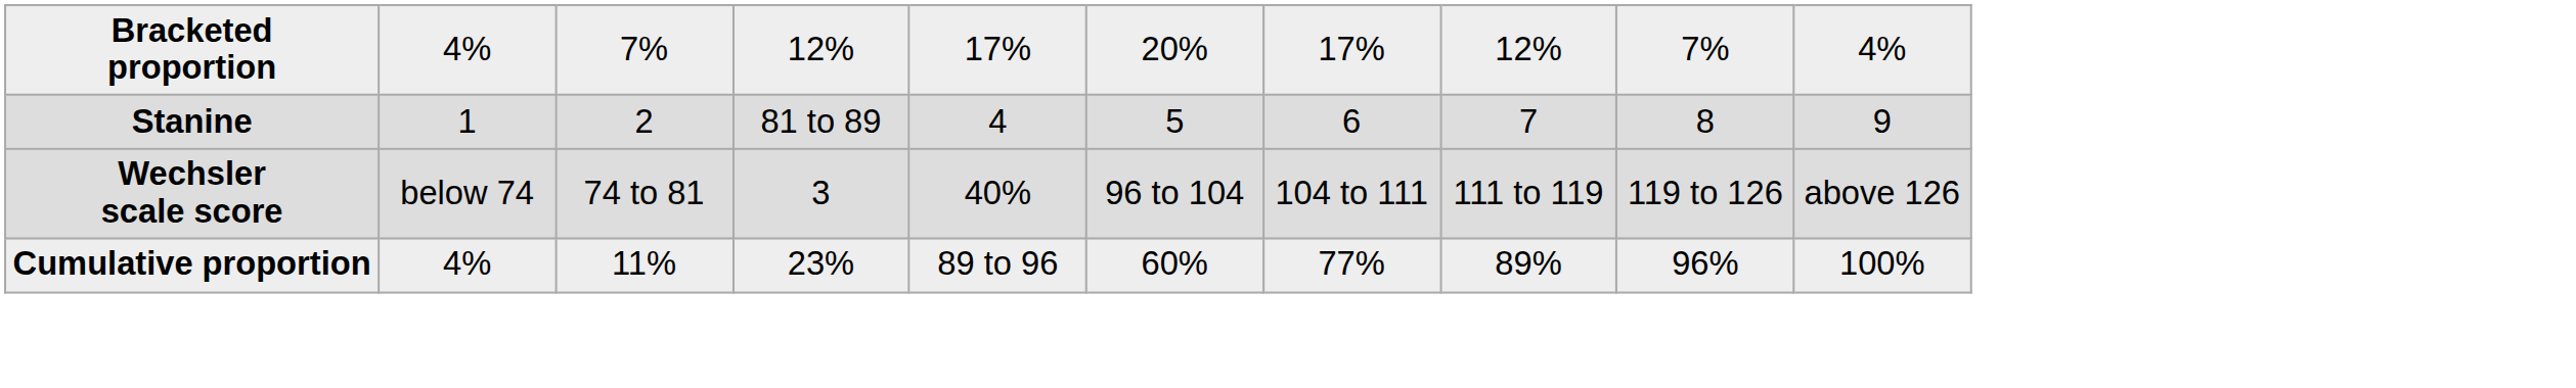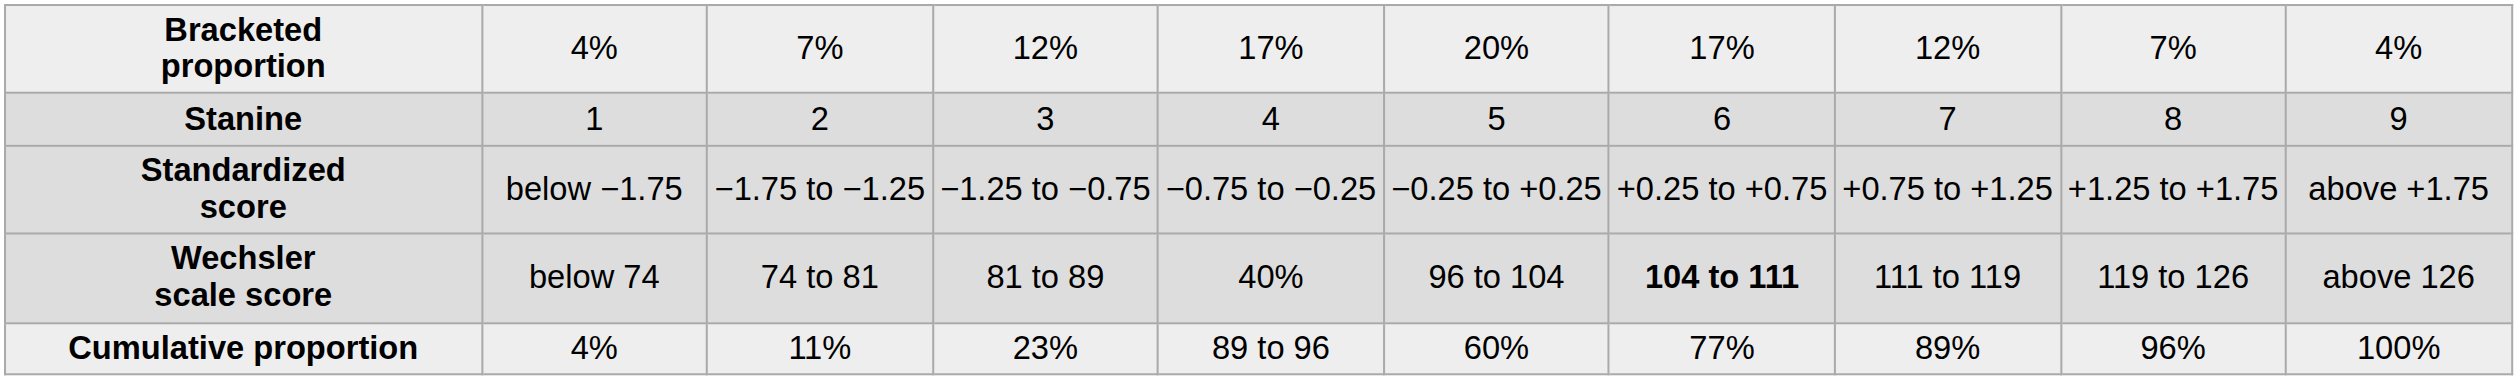 <table class="wikitable" style="text-align:center">
 <tr bgcolor="#eeeeee">
 <td><strong>Bracketed<br>proportion</strong></td>
 <td width="9%">4%</td>
 <td width="9%">7%</td>
 <td width="9%">12%</td>
 <td width="9%">17%</td>
 <td width="9%">20%</td>
 <td width="9%">17%</td>
 <td width="9%">12%</td>
 <td width="9%">7%</td>
 <td width="9%">4%</td>
 </tr>
 <tr bgcolor="#dddddd">
 <td><strong>Stanine</strong></td>
 <td>1</td>
 <td>2</td>
-<td>81 to 89</td>
+<td>3</td>
 <td>4</td>
 <td>5</td>
 <td>6</td>
 <td>7</td>
 <td>8</td>
 <td>9</td>
 </tr>
 <tr bgcolor="#dddddd">
+<td><strong>Standardized<br>score</strong></td>
+<td>below −1.75</td>
+<td>−1.75 to −1.25</td>
+<td>−1.25 to −0.75</td>
+<td>−0.75 to −0.25</td>
+<td>−0.25 to +0.25</td>
+<td>+0.25 to +0.75</td>
+<td>+0.75 to +1.25</td>
+<td>+1.25 to +1.75</td>
+<td>above +1.75</td>
+</tr>
+<tr bgcolor="#dddddd">
 <td><strong>Wechsler<br>scale score</strong></td>
 <td>below 74</td>
 <td>74 to 81</td>
-<td>3</td>
+<td>81 to 89</td>
 <td>40%</td>
 <td>96 to 104</td>
-<td>104 to 111</td>
+<td><strong>104 to 111</strong></td>
 <td>111 to 119</td>
 <td>119 to 126</td>
 <td>above 126</td>
 </tr>
 <tr bgcolor="#eeeeee">
 <td><strong>Cumulative proportion</strong></td>
 <td>4%</td>
 <td>11%</td>
 <td>23%</td>
 <td>89 to 96</td>
 <td>60%</td>
 <td>77%</td>
 <td>89%</td>
 <td>96%</td>
 <td>100%</td>
 </tr>
 </table>
